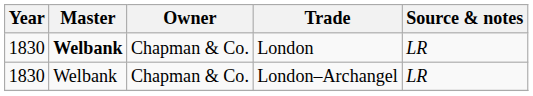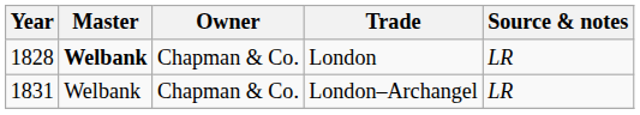 <table class=" wikitable">
 <tr>
 <th>Year</th>
 <th>Master</th>
 <th>Owner</th>
 <th>Trade</th>
 <th>Source & notes</th>
 </tr>
 <tr>
-<td>1830</td>
+<td>1828</td>
 <td><strong>Welbank</strong></td>
 <td>Chapman & Co.</td>
 <td>London</td>
 <td><em>LR</em></td>
 </tr>
 <tr>
-<td>1830</td>
+<td>1831</td>
 <td>Welbank</td>
 <td>Chapman & Co.</td>
 <td>London–Archangel</td>
 <td><em>LR</em></td>
 </tr>
 <tr>
 </tr>
 </table>
